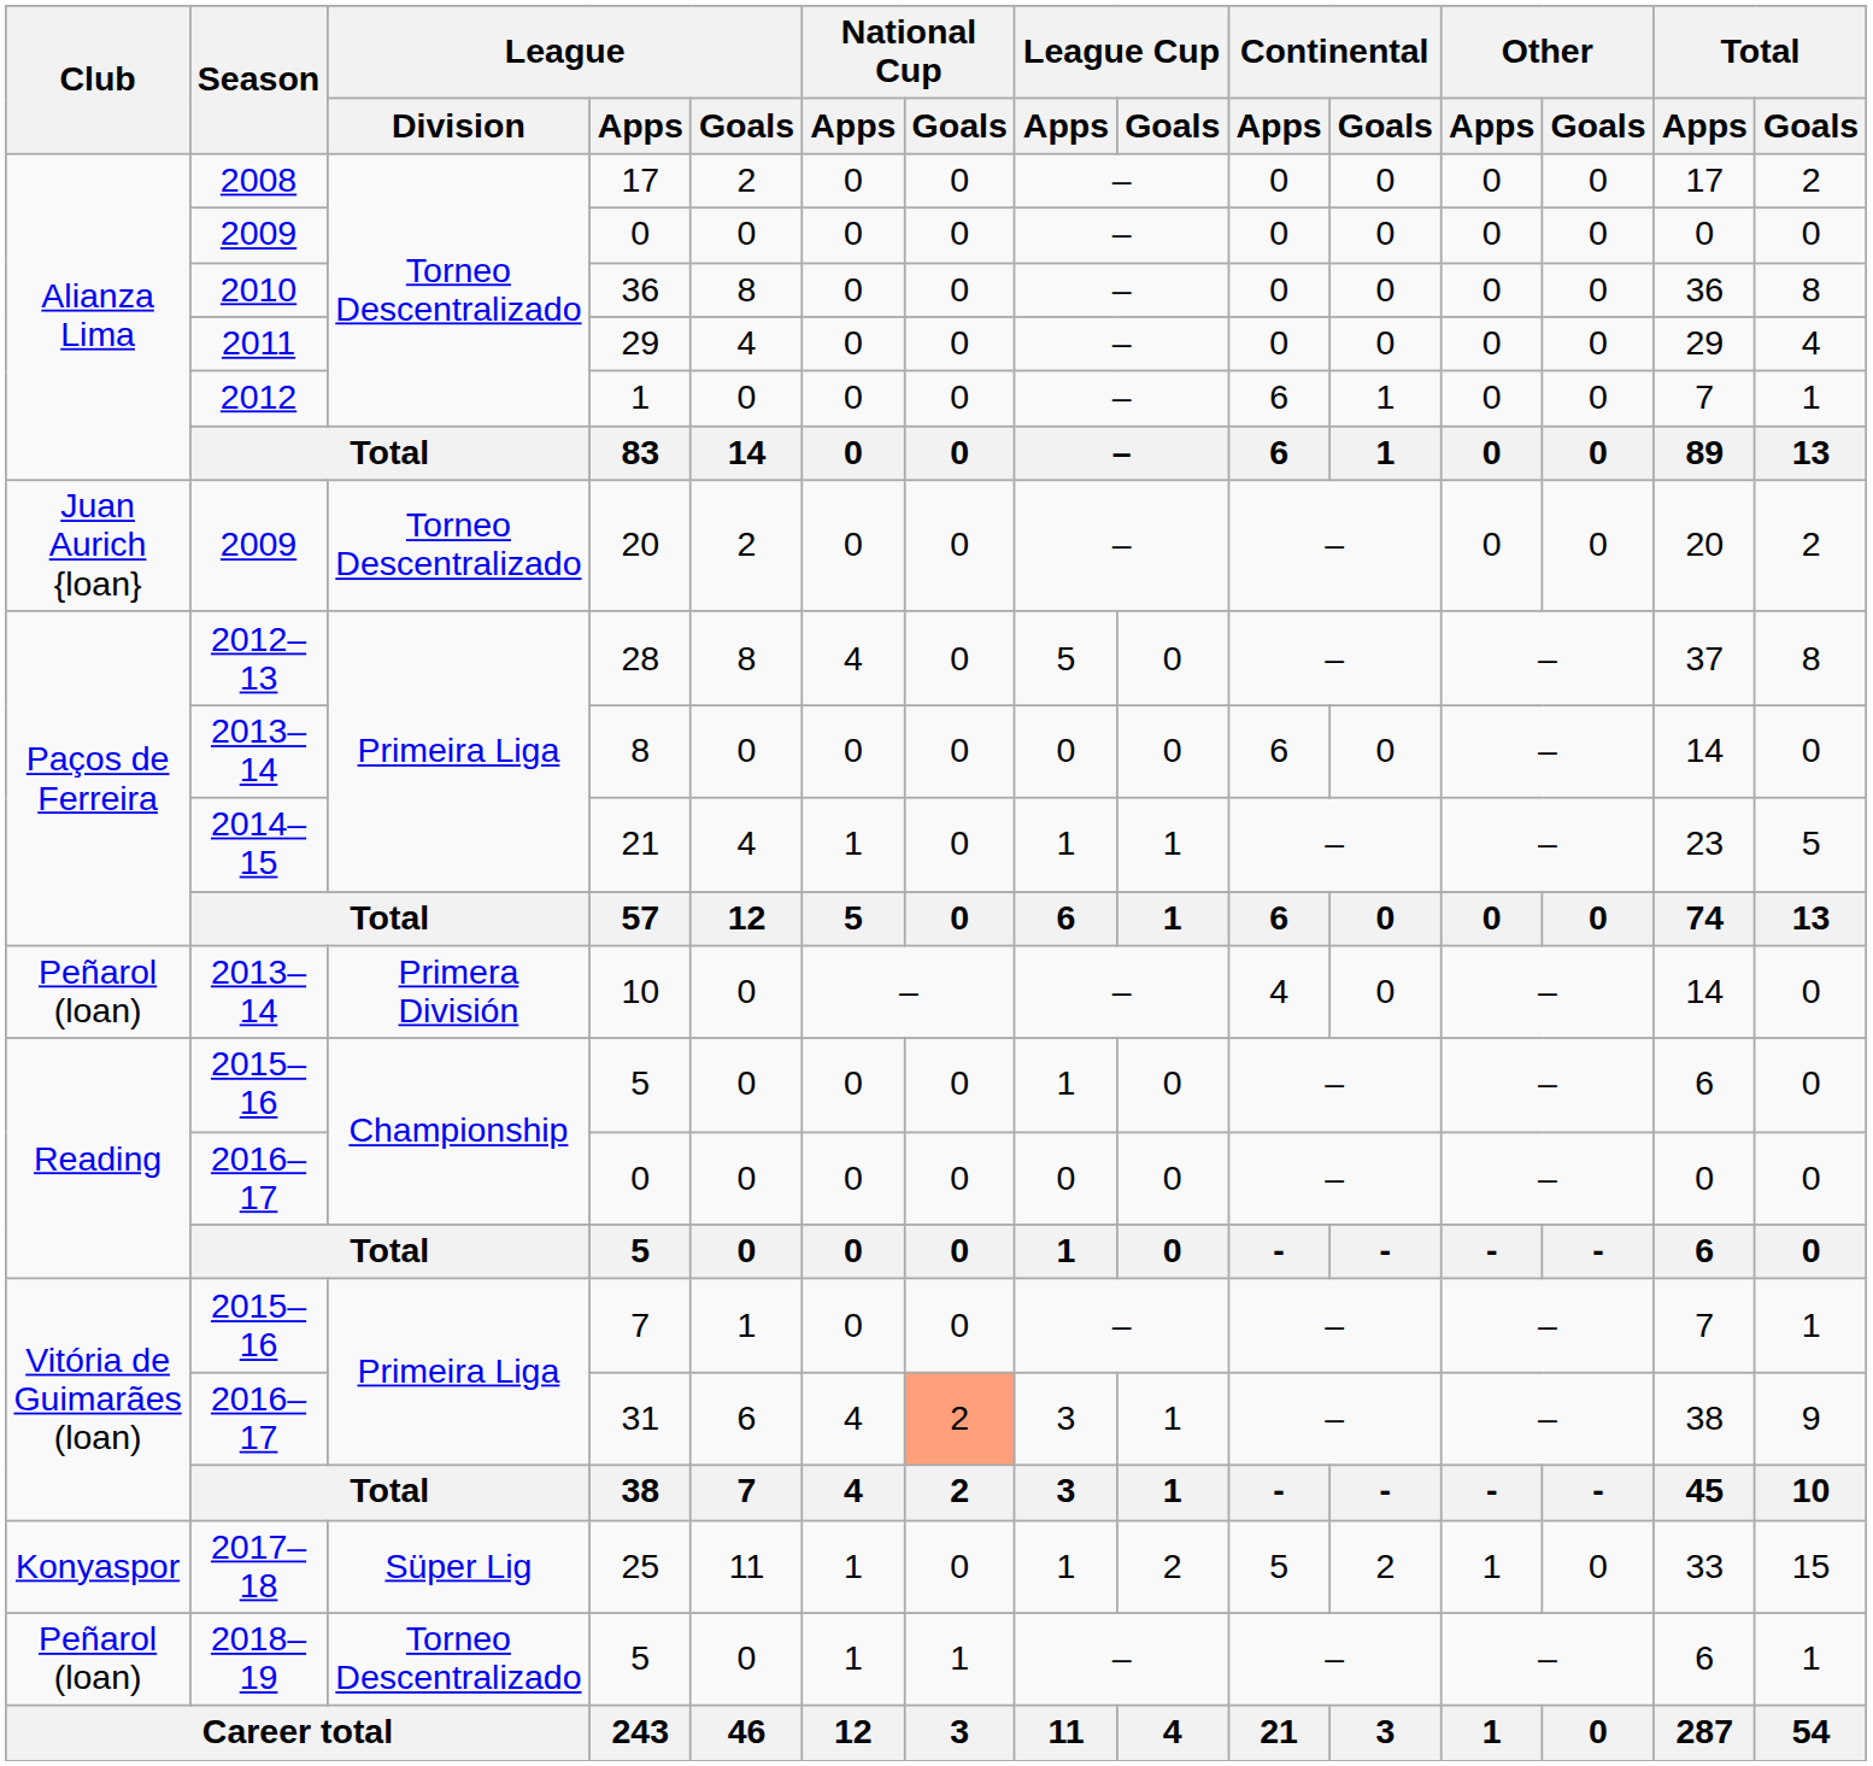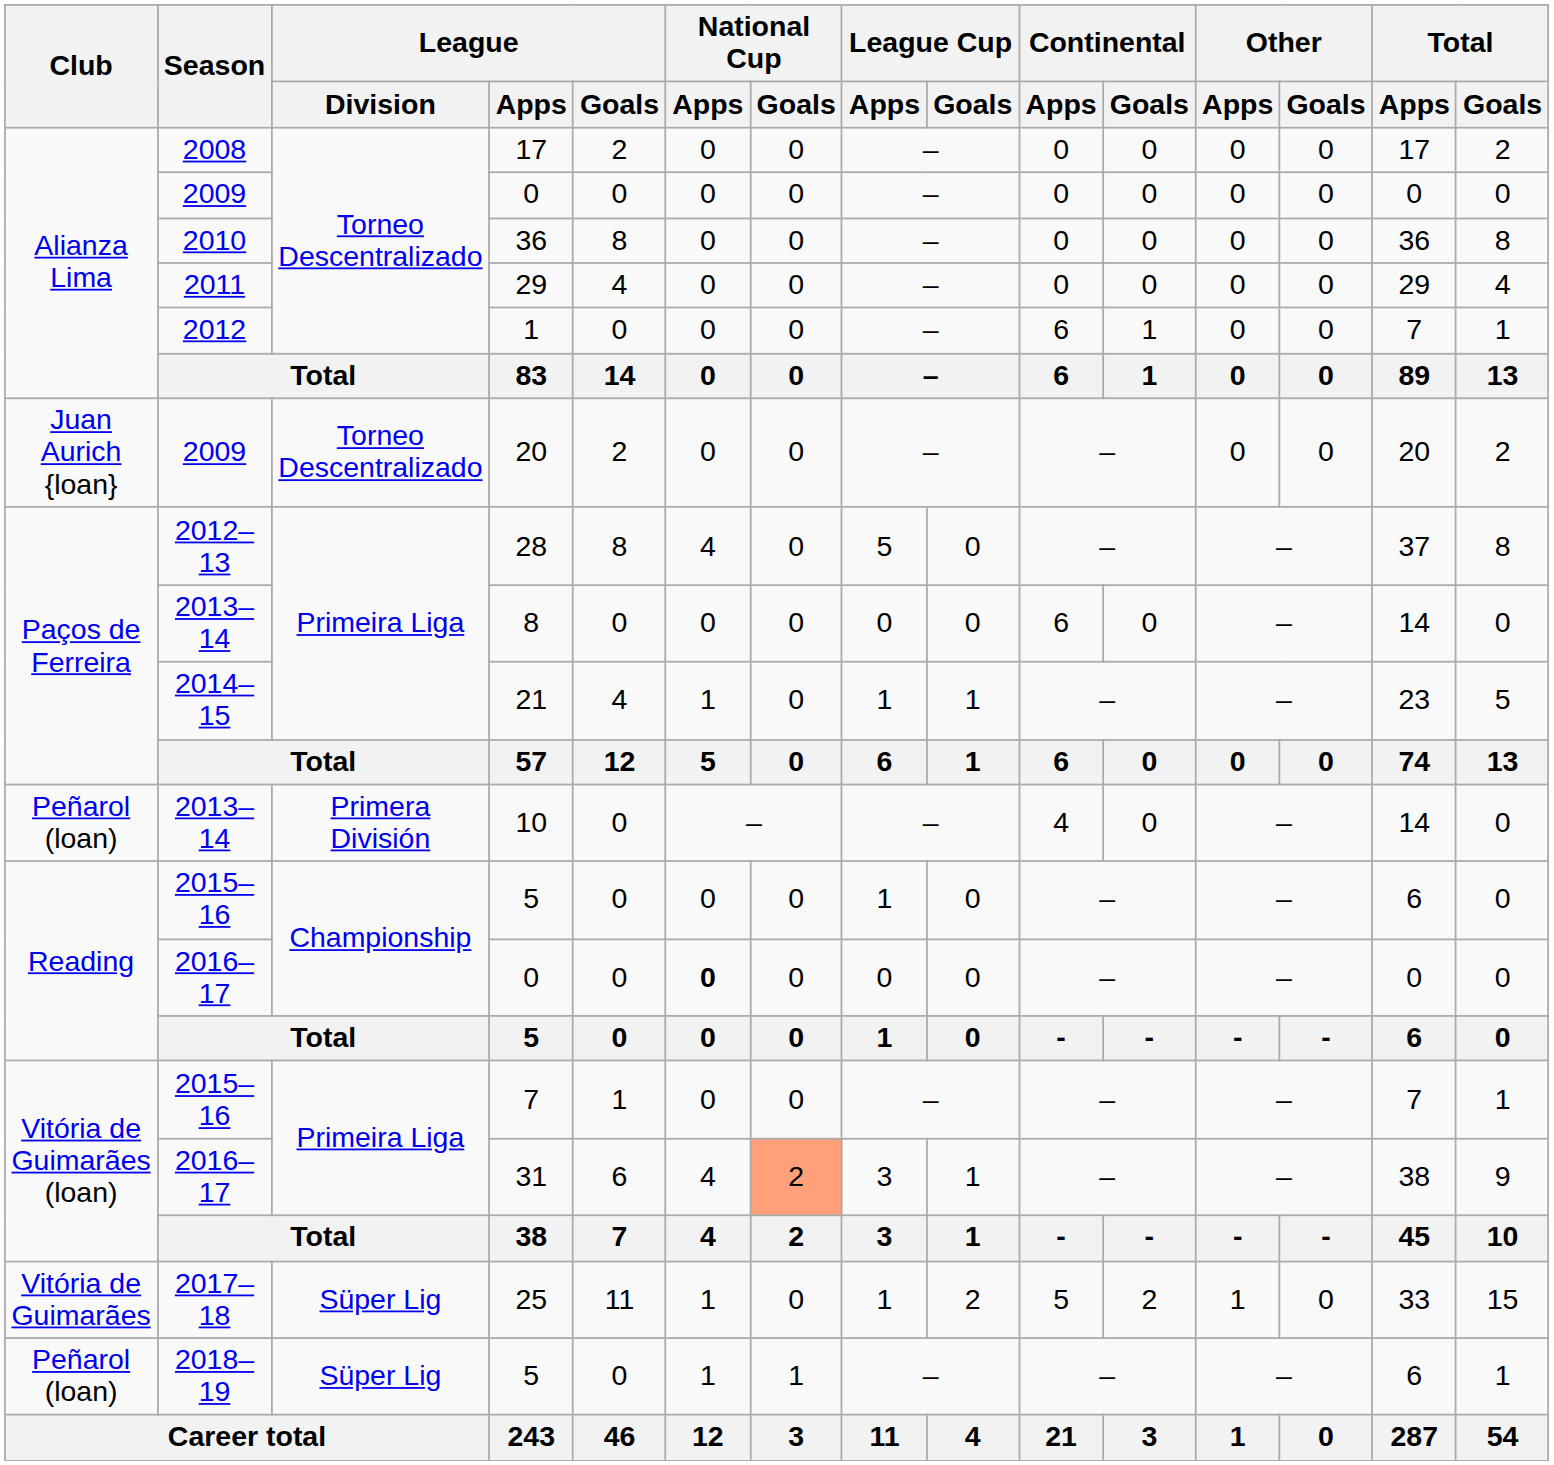 <table class="wikitable" style="text-align: center">
 <tr>
 <th rowspan="2">Club</th>
 <th rowspan="2">Season</th>
 <th colspan="3">League</th>
 <th colspan="2">National Cup</th>
 <th colspan="2">League Cup</th>
 <th colspan="2">Continental</th>
 <th colspan="2">Other</th>
 <th colspan="2">Total</th>
 </tr>
 <tr>
 <th>Division</th>
 <th>Apps</th>
 <th>Goals</th>
 <th>Apps</th>
 <th>Goals</th>
 <th>Apps</th>
 <th>Goals</th>
 <th>Apps</th>
 <th>Goals</th>
 <th>Apps</th>
 <th>Goals</th>
 <th>Apps</th>
 <th>Goals</th>
 </tr>
 <tr>
 <td rowspan="6"><a href='#'>Alianza Lima</a></td>
 <td><a href='#'>2008</a></td>
 <td rowspan="5"><a href='#'>Torneo Descentralizado</a></td>
 <td>17</td>
 <td>2</td>
 <td>0</td>
 <td>0</td>
 <td colspan="2">–</td>
 <td>0</td>
 <td>0</td>
 <td>0</td>
 <td>0</td>
 <td>17</td>
 <td>2</td>
 </tr>
 <tr>
 <td><a href='#'>2009</a></td>
 <td>0</td>
 <td>0</td>
 <td>0</td>
 <td>0</td>
 <td colspan="2">–</td>
 <td>0</td>
 <td>0</td>
 <td>0</td>
 <td>0</td>
 <td>0</td>
 <td>0</td>
 </tr>
 <tr>
 <td><a href='#'>2010</a></td>
 <td>36</td>
 <td>8</td>
 <td>0</td>
 <td>0</td>
 <td colspan="2">–</td>
 <td>0</td>
 <td>0</td>
 <td>0</td>
 <td>0</td>
 <td>36</td>
 <td>8</td>
 </tr>
 <tr>
 <td><a href='#'>2011</a></td>
 <td>29</td>
 <td>4</td>
 <td>0</td>
 <td>0</td>
 <td colspan="2">–</td>
 <td>0</td>
 <td>0</td>
 <td>0</td>
 <td>0</td>
 <td>29</td>
 <td>4</td>
 </tr>
 <tr>
 <td><a href='#'>2012</a></td>
 <td>1</td>
 <td>0</td>
 <td>0</td>
 <td>0</td>
 <td colspan="2">–</td>
 <td>6</td>
 <td>1</td>
 <td>0</td>
 <td>0</td>
 <td>7</td>
 <td>1</td>
 </tr>
 <tr>
 <th colspan="2">Total</th>
 <th>83</th>
 <th>14</th>
 <th>0</th>
 <th>0</th>
 <th colspan="2">–</th>
 <th>6</th>
 <th>1</th>
 <th>0</th>
 <th>0</th>
 <th>89</th>
 <th>13</th>
 </tr>
 <tr>
 <td><a href='#'>Juan Aurich</a> {loan}</td>
 <td><a href='#'>2009</a></td>
 <td><a href='#'>Torneo Descentralizado</a></td>
 <td>20</td>
 <td>2</td>
 <td>0</td>
 <td>0</td>
 <td colspan="2">–</td>
 <td colspan="2">–</td>
 <td>0</td>
 <td>0</td>
 <td>20</td>
 <td>2</td>
 </tr>
 <tr>
 <td rowspan="4"><a href='#'>Paços de Ferreira</a></td>
 <td><a href='#'>2012–13</a></td>
 <td rowspan="3"><a href='#'>Primeira Liga</a></td>
 <td>28</td>
 <td>8</td>
 <td>4</td>
 <td>0</td>
 <td>5</td>
 <td>0</td>
 <td colspan="2">–</td>
 <td colspan="2">–</td>
 <td>37</td>
 <td>8</td>
 </tr>
 <tr>
 <td><a href='#'>2013–14</a></td>
 <td>8</td>
 <td>0</td>
 <td>0</td>
 <td>0</td>
 <td>0</td>
 <td>0</td>
 <td>6</td>
 <td>0</td>
 <td colspan="2">–</td>
 <td>14</td>
 <td>0</td>
 </tr>
 <tr>
 <td><a href='#'>2014–15</a></td>
 <td>21</td>
 <td>4</td>
 <td>1</td>
 <td>0</td>
 <td>1</td>
 <td>1</td>
 <td colspan="2">–</td>
 <td colspan="2">–</td>
 <td>23</td>
 <td>5</td>
 </tr>
 <tr>
 <th colspan="2">Total</th>
 <th>57</th>
 <th>12</th>
 <th>5</th>
 <th>0</th>
 <th>6</th>
 <th>1</th>
 <th>6</th>
 <th>0</th>
 <th>0</th>
 <th>0</th>
 <th>74</th>
 <th>13</th>
 </tr>
 <tr>
 <td><a href='#'>Peñarol</a> (loan)</td>
 <td><a href='#'>2013–14</a></td>
 <td><a href='#'>Primera División</a></td>
 <td>10</td>
 <td>0</td>
 <td colspan="2">–</td>
 <td colspan="2">–</td>
 <td>4</td>
 <td>0</td>
 <td colspan="2">–</td>
 <td>14</td>
 <td>0</td>
 </tr>
 <tr>
 <td rowspan="3"><a href='#'>Reading</a></td>
 <td><a href='#'>2015–16</a></td>
 <td rowspan="2"><a href='#'>Championship</a></td>
 <td>5</td>
 <td>0</td>
 <td>0</td>
 <td>0</td>
 <td>1</td>
 <td>0</td>
 <td colspan="2">–</td>
 <td colspan="2">–</td>
 <td>6</td>
 <td>0</td>
 </tr>
 <tr>
 <td><a href='#'>2016–17</a></td>
 <td>0</td>
 <td>0</td>
-<td>0</td>
+<td><strong>0</strong></td>
 <td>0</td>
 <td>0</td>
 <td>0</td>
 <td colspan="2">–</td>
 <td colspan="2">–</td>
 <td>0</td>
 <td>0</td>
 </tr>
 <tr>
 <th colspan="2">Total</th>
 <th>5</th>
 <th>0</th>
 <th>0</th>
 <th>0</th>
 <th>1</th>
 <th>0</th>
 <th>-</th>
 <th>-</th>
 <th>-</th>
 <th>-</th>
 <th>6</th>
 <th>0</th>
 </tr>
 <tr>
 <td rowspan="3"><a href='#'>Vitória de Guimarães</a> (loan)</td>
 <td><a href='#'>2015–16</a></td>
 <td rowspan="2"><a href='#'>Primeira Liga</a></td>
 <td>7</td>
 <td>1</td>
 <td>0</td>
 <td>0</td>
 <td colspan="2">–</td>
 <td colspan="2">–</td>
 <td colspan="2">–</td>
 <td>7</td>
 <td>1</td>
 </tr>
 <tr>
 <td><a href='#'>2016–17</a></td>
 <td>31</td>
 <td>6</td>
 <td>4</td>
 <td style="background: lightsalmon;">2</td>
 <td>3</td>
 <td>1</td>
 <td colspan="2">–</td>
 <td colspan="2">–</td>
 <td>38</td>
 <td>9</td>
 </tr>
 <tr>
 <th colspan="2">Total</th>
 <th>38</th>
 <th>7</th>
 <th>4</th>
 <th>2</th>
 <th>3</th>
 <th>1</th>
 <th>-</th>
 <th>-</th>
 <th>-</th>
 <th>-</th>
 <th>45</th>
 <th>10</th>
 </tr>
 <tr>
-<td><a href='#'>Konyaspor</a></td>
+<td><a href='#'>Vitória de Guimarães</a></td>
 <td><a href='#'>2017–18</a></td>
 <td><a href='#'>Süper Lig</a></td>
 <td>25</td>
 <td>11</td>
 <td>1</td>
 <td>0</td>
 <td>1</td>
 <td>2</td>
 <td>5</td>
 <td>2</td>
 <td>1</td>
 <td>0</td>
 <td>33</td>
 <td>15</td>
 </tr>
 <tr>
 <td><a href='#'>Peñarol</a> (loan)</td>
 <td><a href='#'>2018–19</a></td>
-<td><a href='#'>Torneo Descentralizado</a></td>
+<td><a href='#'>Süper Lig</a></td>
 <td>5</td>
 <td>0</td>
 <td>1</td>
 <td>1</td>
 <td colspan="2">–</td>
 <td colspan="2">–</td>
 <td colspan="2">–</td>
 <td>6</td>
 <td>1</td>
 </tr>
 <tr>
 <th colspan="3">Career total</th>
 <th>243</th>
 <th>46</th>
 <th>12</th>
 <th>3</th>
 <th>11</th>
 <th>4</th>
 <th>21</th>
 <th>3</th>
 <th>1</th>
 <th>0</th>
 <th>287</th>
 <th>54</th>
 </tr>
 </table>
